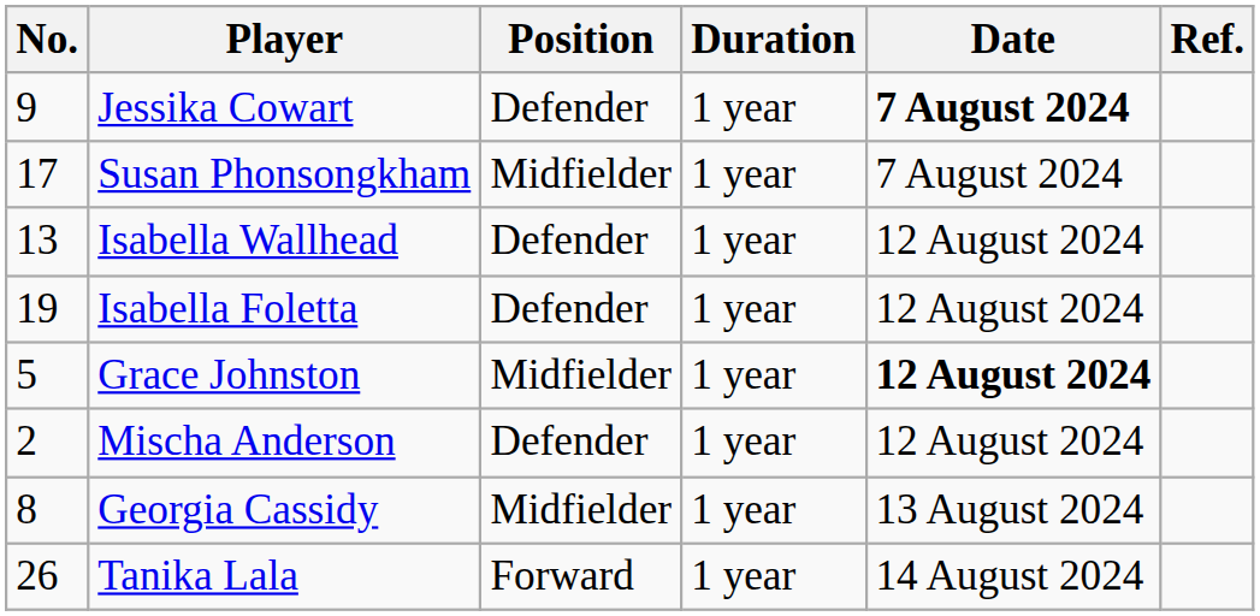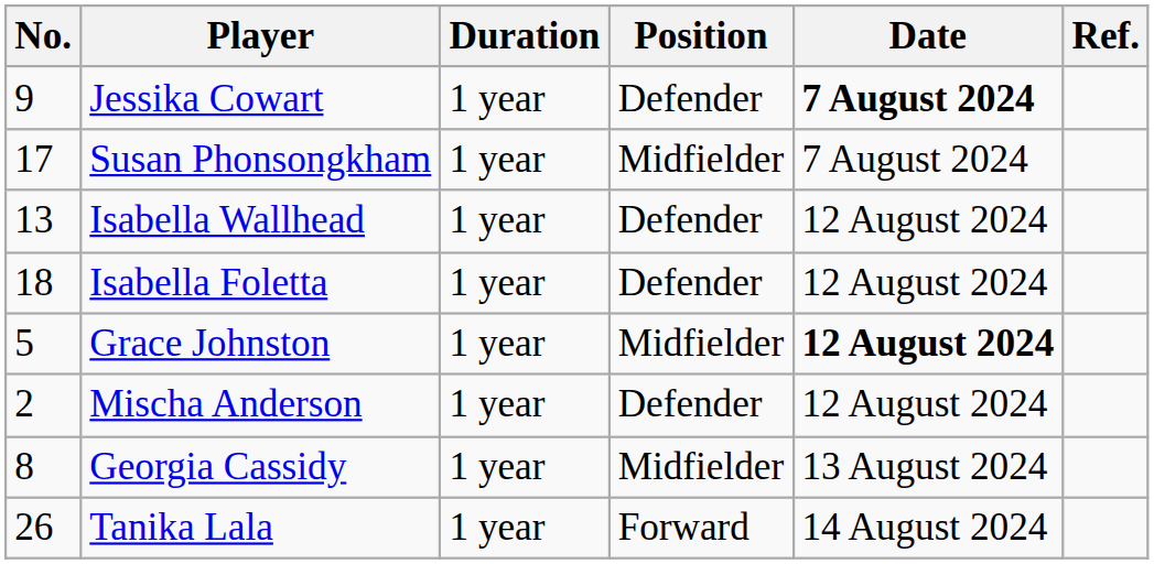 <table class="wikitable">
 <tr>
 <th>No.</th>
 <th>Player</th>
+<th>Duration</th>
 <th>Position</th>
-<th>Duration</th>
 <th>Date</th>
 <th>Ref.</th>
 </tr>
 <tr>
 <td>9</td>
 <td> <a href='#'>Jessika Cowart</a></td>
+<td>1 year</td>
 <td>Defender</td>
-<td>1 year</td>
 <td><strong>7 August 2024</strong></td>
 <td></td>
 </tr>
 <tr>
 <td>17</td>
 <td><a href='#'>Susan Phonsongkham</a></td>
+<td>1 year</td>
 <td>Midfielder</td>
-<td>1 year</td>
 <td>7 August 2024</td>
 <td></td>
 </tr>
 <tr>
 <td>13</td>
 <td><a href='#'>Isabella Wallhead</a></td>
+<td>1 year</td>
 <td>Defender</td>
-<td>1 year</td>
 <td>12 August 2024</td>
 <td></td>
 </tr>
 <tr>
-<td>19</td>
+<td>18</td>
 <td><a href='#'>Isabella Foletta</a></td>
+<td>1 year</td>
 <td>Defender</td>
-<td>1 year</td>
 <td>12 August 2024</td>
 <td></td>
 </tr>
 <tr>
 <td>5</td>
 <td><a href='#'>Grace Johnston</a></td>
+<td>1 year</td>
 <td>Midfielder</td>
-<td>1 year</td>
 <td><strong>12 August 2024</strong></td>
 <td></td>
 </tr>
 <tr>
 <td>2</td>
 <td><a href='#'>Mischa Anderson</a></td>
+<td>1 year</td>
 <td>Defender</td>
-<td>1 year</td>
 <td>12 August 2024</td>
 <td></td>
 </tr>
 <tr>
 <td>8</td>
 <td><a href='#'>Georgia Cassidy</a></td>
+<td>1 year</td>
 <td>Midfielder</td>
-<td>1 year</td>
 <td>13 August 2024</td>
 <td></td>
 </tr>
 <tr>
 <td>26</td>
 <td><a href='#'>Tanika Lala</a></td>
+<td>1 year</td>
 <td>Forward</td>
-<td>1 year</td>
 <td>14 August 2024</td>
 <td></td>
 </tr>
 </table>
